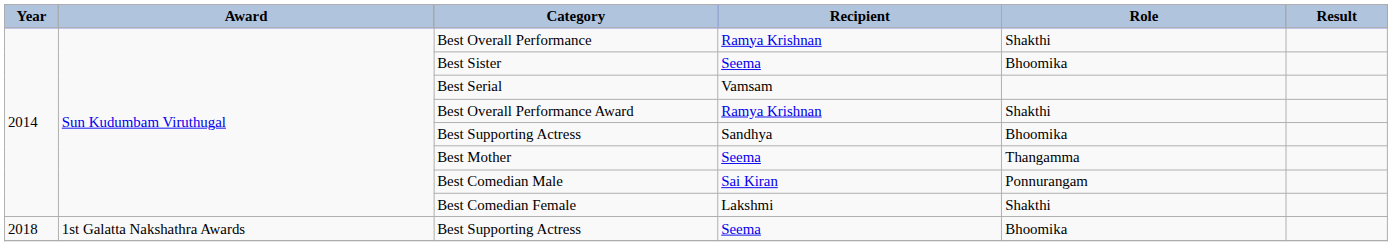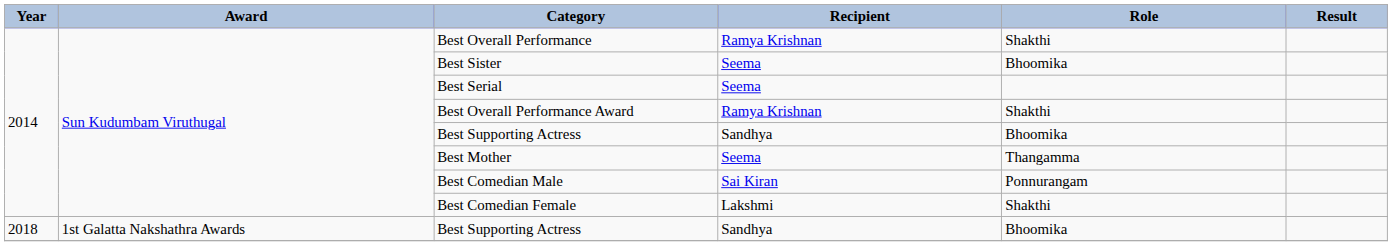 <table class="wikitable" width="75%">
 <tr bgcolor="blue">
 <th style="width:20pt; background:LightSteelBlue;">Year</th>
 <th style="width:200pt; background:LightSteelBlue;">Award</th>
 <th style="width:150pt; background:LightSteelBlue;">Category</th>
 <th style="width:150pt; background:LightSteelBlue;">Recipient</th>
 <th style="width:150pt; background:LightSteelBlue;">Role</th>
 <th style="width:50pt; background:LightSteelBlue;">Result</th>
 </tr>
 <tr>
 <td rowspan="8">2014</td>
 <td rowspan="8"><a href='#'>Sun Kudumbam Viruthugal</a></td>
 <td>Best Overall Performance</td>
 <td><a href='#'>Ramya Krishnan</a></td>
 <td>Shakthi</td>
 <td></td>
 </tr>
 <tr>
 <td>Best Sister</td>
 <td><a href='#'>Seema</a></td>
 <td>Bhoomika</td>
 <td></td>
 </tr>
 <tr>
 <td>Best Serial</td>
-<td>Vamsam</td>
+<td><a href='#'>Seema</a></td>
 <td></td>
 <td></td>
 </tr>
 <tr>
 <td>Best Overall Performance Award</td>
 <td><a href='#'>Ramya Krishnan</a></td>
 <td>Shakthi</td>
 <td></td>
 </tr>
 <tr>
 <td>Best Supporting Actress</td>
 <td>Sandhya</td>
 <td>Bhoomika</td>
 <td></td>
 </tr>
 <tr>
 <td>Best Mother</td>
 <td><a href='#'>Seema</a></td>
 <td>Thangamma</td>
 <td></td>
 </tr>
 <tr>
 <td>Best Comedian Male</td>
 <td><a href='#'>Sai Kiran</a></td>
 <td>Ponnurangam</td>
 <td></td>
 </tr>
 <tr>
 <td>Best Comedian Female</td>
 <td>Lakshmi</td>
 <td>Shakthi</td>
 <td></td>
 </tr>
 <tr>
 <td>2018</td>
 <td>1st Galatta Nakshathra Awards</td>
 <td>Best Supporting Actress</td>
-<td><a href='#'>Seema</a></td>
+<td>Sandhya</td>
 <td>Bhoomika</td>
 <td></td>
 </tr>
 <tr>
 </tr>
 </table>
